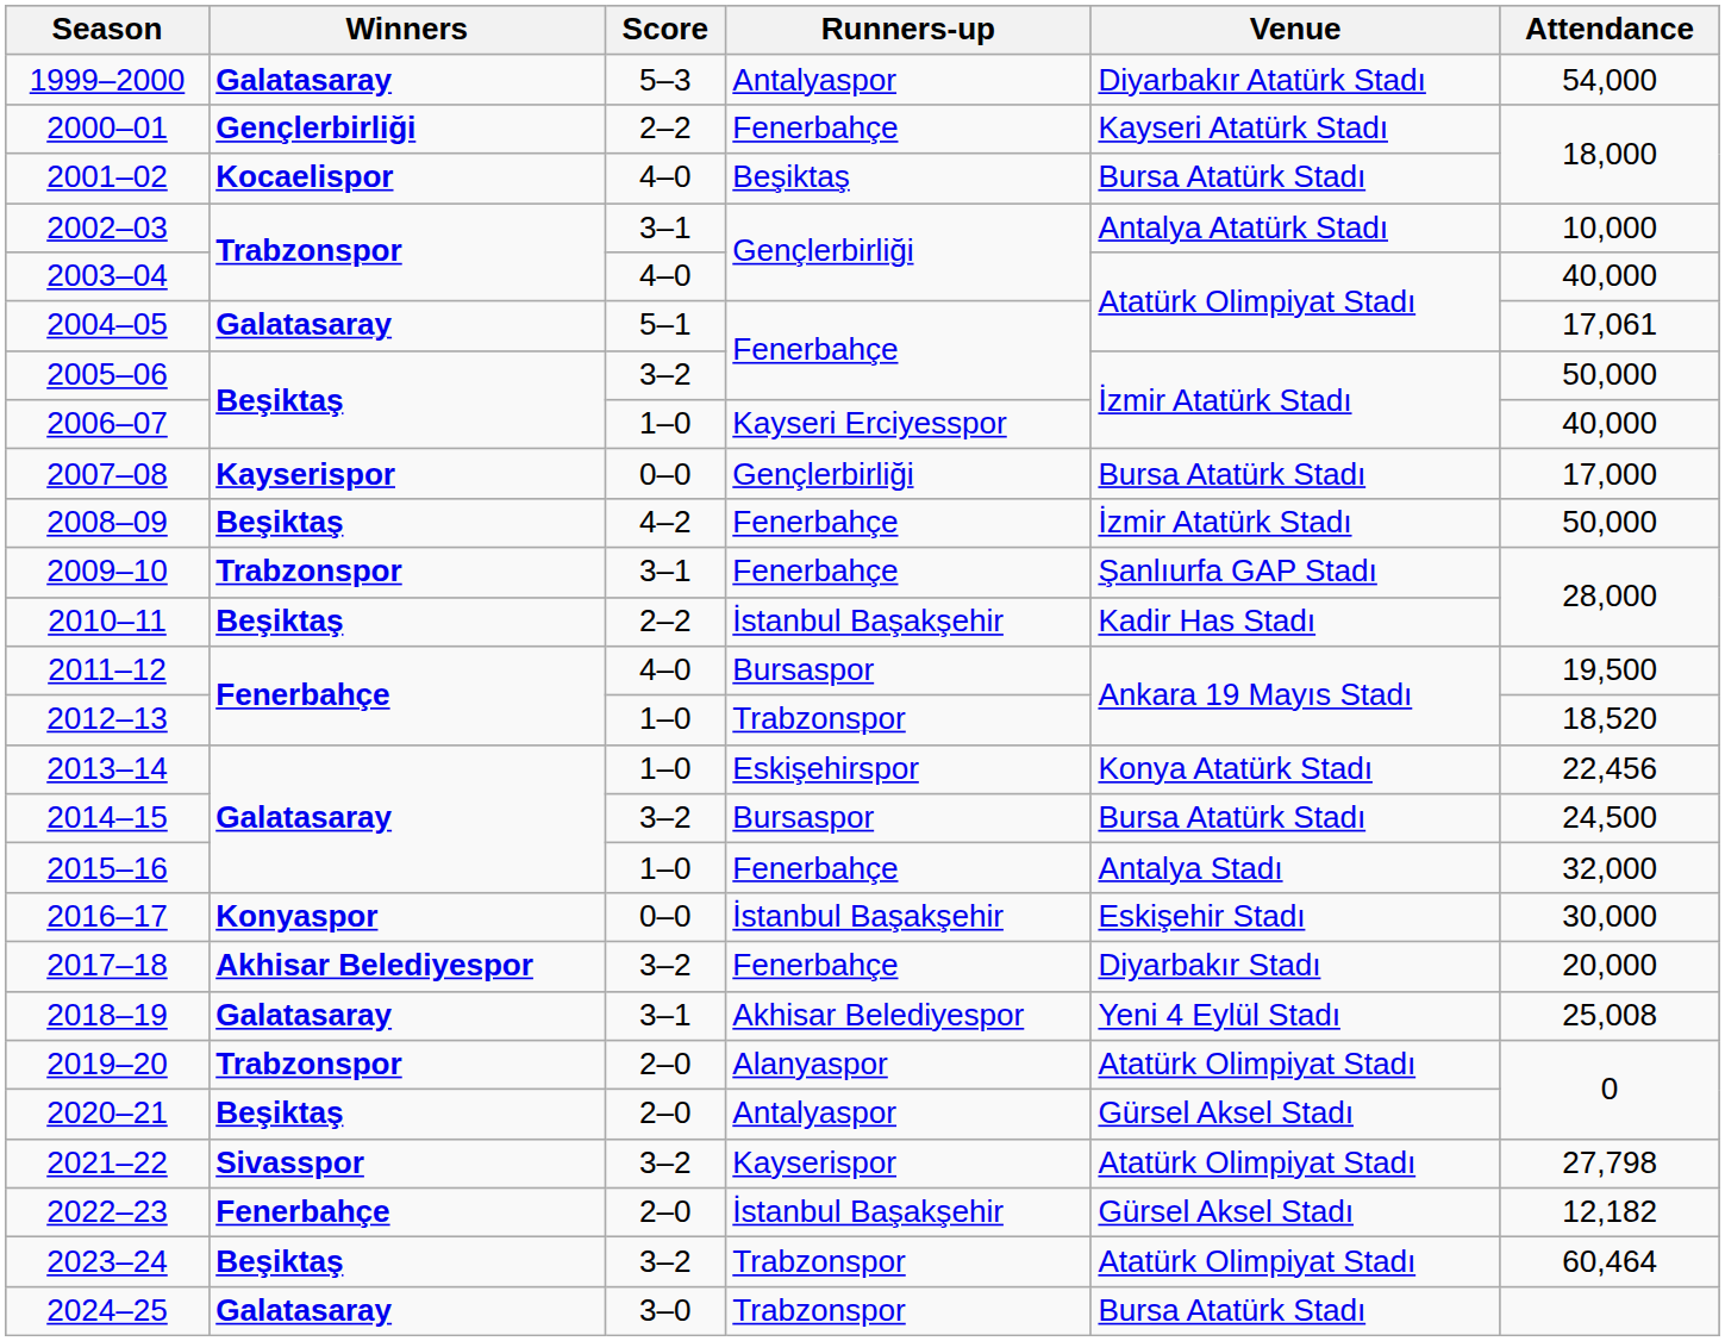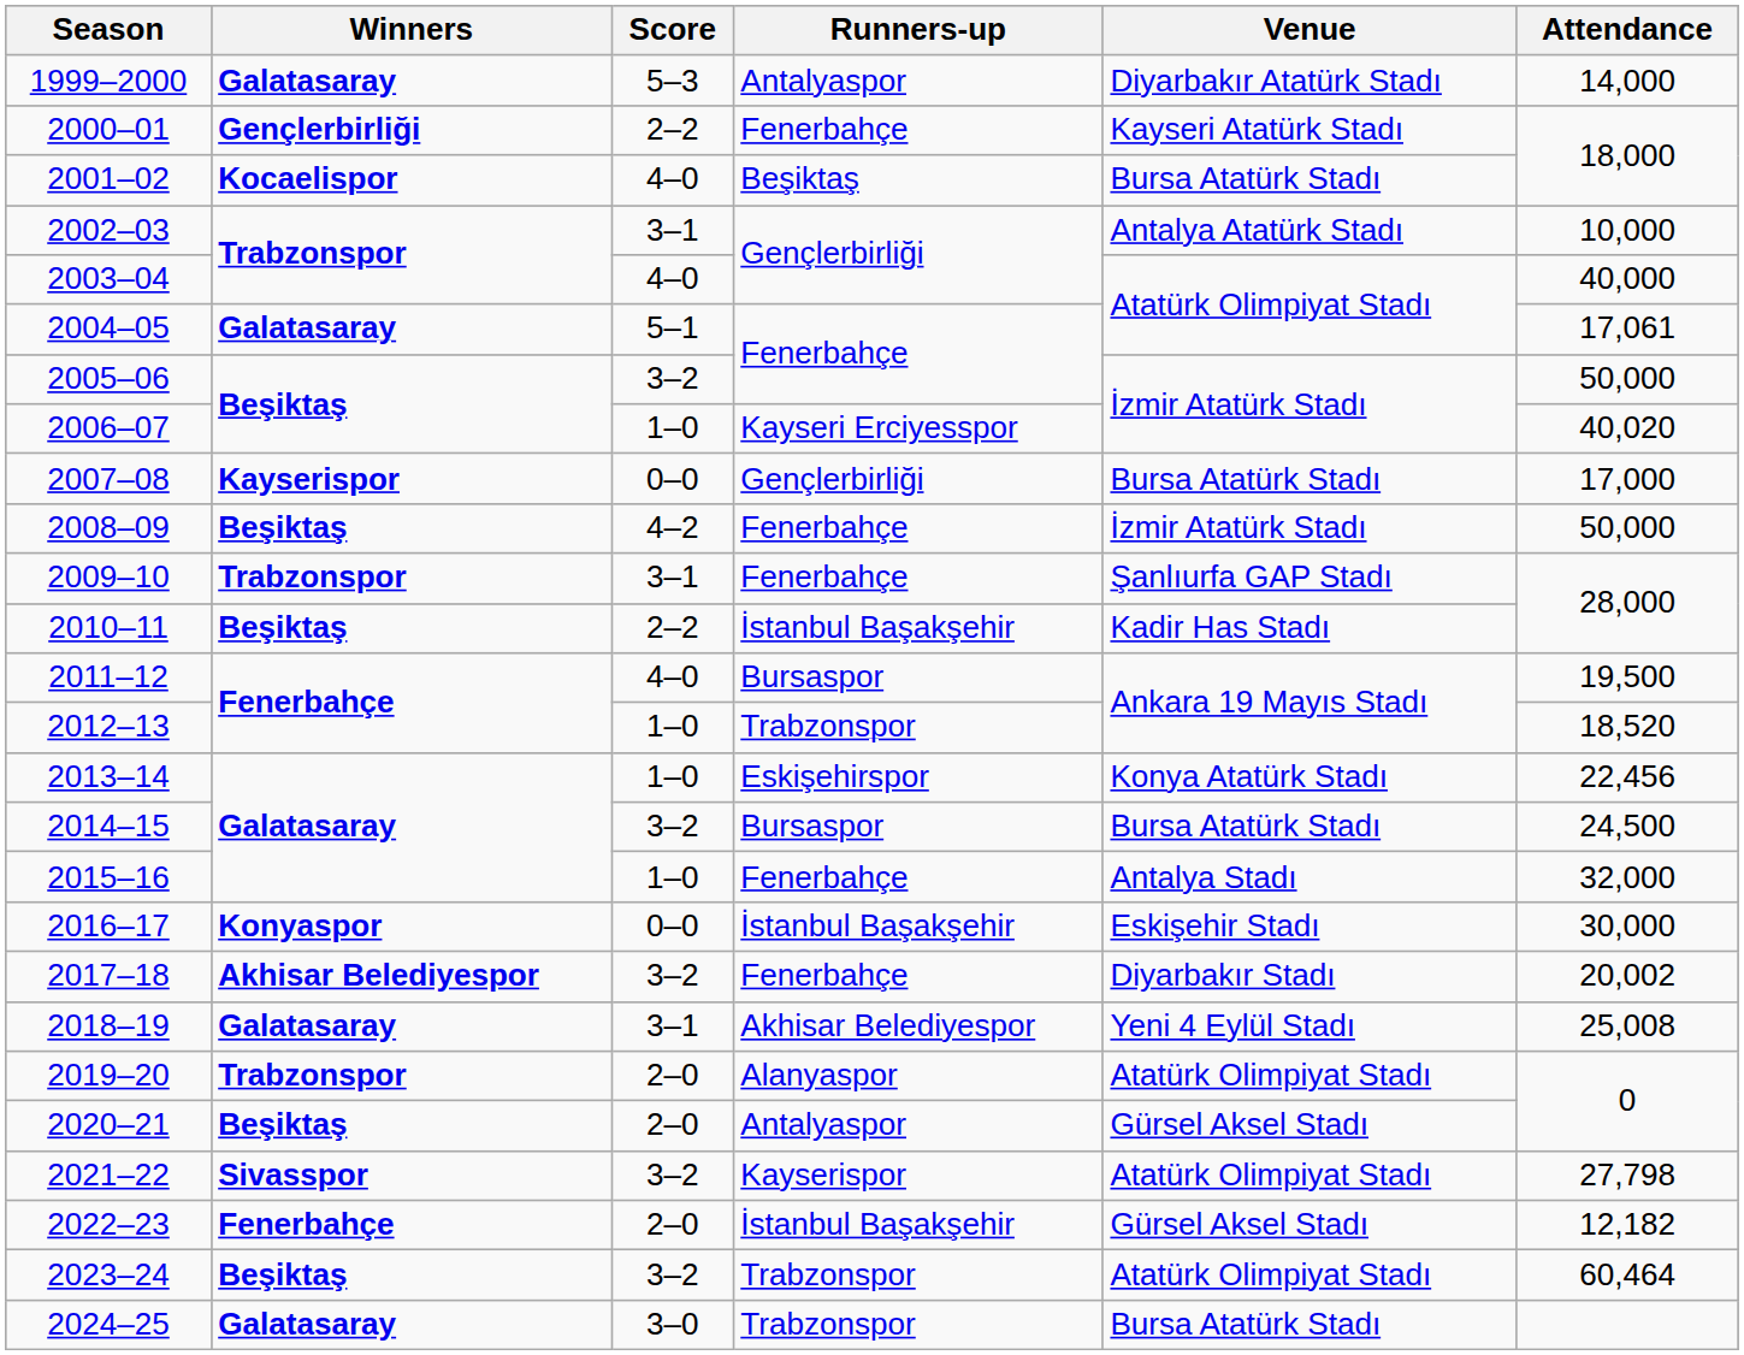 <table class="wikitable sortable" style="width:100%;">
 <tr>
 <th>Season</th>
 <th>Winners</th>
 <th>Score</th>
 <th>Runners-up</th>
 <th>Venue</th>
 <th>Attendance</th>
 </tr>
 <tr>
 <td align=center><a href='#'>1999–2000</a></td>
 <td><strong><a href='#'>Galatasaray</a></strong></td>
 <td align=center>5–3 </td>
 <td><a href='#'>Antalyaspor</a></td>
 <td><a href='#'>Diyarbakır Atatürk Stadı</a></td>
-<td align=center>54,000</td>
+<td align=center>14,000</td>
 </tr>
 <tr>
 <td align=center><a href='#'>2000–01</a></td>
 <td><strong><a href='#'>Gençlerbirliği</a></strong></td>
 <td align=center>2–2 </td>
 <td><a href='#'>Fenerbahçe</a></td>
 <td><a href='#'>Kayseri Atatürk Stadı</a></td>
 <td rowspan="2" align="center">18,000</td>
 </tr>
 <tr>
 <td align=center><a href='#'>2001–02</a></td>
 <td><strong><a href='#'>Kocaelispor</a></strong></td>
 <td align=center>4–0</td>
 <td><a href='#'>Beşiktaş</a></td>
 <td><a href='#'>Bursa Atatürk Stadı</a></td>
 </tr>
 <tr>
 <td align=center><a href='#'>2002–03</a></td>
 <td rowspan="2"><strong><a href='#'>Trabzonspor</a></strong></td>
 <td align=center>3–1</td>
 <td rowspan="2"><a href='#'>Gençlerbirliği</a></td>
 <td><a href='#'>Antalya Atatürk Stadı</a></td>
 <td align=center>10,000</td>
 </tr>
 <tr>
 <td align=center><a href='#'>2003–04</a></td>
 <td align=center>4–0</td>
 <td rowspan="2"><a href='#'>Atatürk Olimpiyat Stadı</a></td>
 <td align=center>40,000</td>
 </tr>
 <tr>
 <td align=center><a href='#'>2004–05</a></td>
 <td><strong><a href='#'>Galatasaray</a></strong></td>
 <td align=center>5–1</td>
 <td rowspan="2"><a href='#'>Fenerbahçe</a></td>
 <td align=center>17,061</td>
 </tr>
 <tr>
 <td align=center><a href='#'>2005–06</a></td>
 <td rowspan="2"><strong><a href='#'>Beşiktaş</a></strong></td>
 <td align=center>3–2 </td>
 <td rowspan="2"><a href='#'>İzmir Atatürk Stadı</a></td>
 <td align=center>50,000</td>
 </tr>
 <tr>
 <td align=center><a href='#'>2006–07</a></td>
 <td align=center>1–0 </td>
 <td><a href='#'>Kayseri Erciyesspor</a></td>
-<td align=center>40,000</td>
+<td align=center>40,020</td>
 </tr>
 <tr>
 <td align=center><a href='#'>2007–08</a></td>
 <td><strong><a href='#'>Kayserispor</a></strong></td>
 <td align=center>0–0 </td>
 <td><a href='#'>Gençlerbirliği</a></td>
 <td><a href='#'>Bursa Atatürk Stadı</a></td>
 <td align=center>17,000</td>
 </tr>
 <tr>
 <td align=center><a href='#'>2008–09</a></td>
 <td><strong><a href='#'>Beşiktaş</a></strong></td>
 <td align=center>4–2</td>
 <td><a href='#'>Fenerbahçe</a></td>
 <td><a href='#'>İzmir Atatürk Stadı</a></td>
 <td align=center>50,000</td>
 </tr>
 <tr>
 <td align=center><a href='#'>2009–10</a></td>
 <td><strong><a href='#'>Trabzonspor</a></strong></td>
 <td align=center>3–1</td>
 <td><a href='#'>Fenerbahçe</a></td>
 <td><a href='#'>Şanlıurfa GAP Stadı</a></td>
 <td rowspan="2" align="center">28,000</td>
 </tr>
 <tr>
 <td align=center><a href='#'>2010–11</a></td>
 <td><strong><a href='#'>Beşiktaş</a></strong></td>
 <td align=center>2–2 </td>
 <td><a href='#'>İstanbul Başakşehir</a></td>
 <td><a href='#'>Kadir Has Stadı</a></td>
 </tr>
 <tr>
 <td align=center><a href='#'>2011–12</a></td>
 <td rowspan="2"><strong><a href='#'>Fenerbahçe</a></strong></td>
 <td align=center>4–0</td>
 <td><a href='#'>Bursaspor</a></td>
 <td rowspan="2"><a href='#'>Ankara 19 Mayıs Stadı</a></td>
 <td align=center>19,500</td>
 </tr>
 <tr>
 <td align=center><a href='#'>2012–13</a></td>
 <td align=center>1–0</td>
 <td><a href='#'>Trabzonspor</a></td>
 <td align=center>18,520</td>
 </tr>
 <tr>
 <td align=center><a href='#'>2013–14</a></td>
 <td rowspan="3"><strong><a href='#'>Galatasaray</a></strong></td>
 <td align=center>1–0</td>
 <td><a href='#'>Eskişehirspor</a></td>
 <td><a href='#'>Konya Atatürk Stadı</a></td>
 <td align=center>22,456</td>
 </tr>
 <tr>
 <td align=center><a href='#'>2014–15</a></td>
 <td align=center>3–2</td>
 <td><a href='#'>Bursaspor</a></td>
 <td><a href='#'>Bursa Atatürk Stadı</a></td>
 <td align=center>24,500</td>
 </tr>
 <tr>
 <td align=center><a href='#'>2015–16</a></td>
 <td align=center>1–0</td>
 <td><a href='#'>Fenerbahçe</a></td>
 <td><a href='#'>Antalya Stadı</a></td>
 <td align=center>32,000</td>
 </tr>
 <tr>
 <td align=center><a href='#'>2016–17</a></td>
 <td><strong><a href='#'>Konyaspor</a></strong></td>
 <td align=center>0–0 </td>
 <td><a href='#'>İstanbul Başakşehir</a></td>
 <td><a href='#'>Eskişehir Stadı</a></td>
 <td align=center>30,000</td>
 </tr>
 <tr>
 <td align=center><a href='#'>2017–18</a></td>
 <td><strong><a href='#'>Akhisar Belediyespor</a></strong></td>
 <td align=center>3–2</td>
 <td><a href='#'>Fenerbahçe</a></td>
 <td><a href='#'>Diyarbakır Stadı</a></td>
-<td align=center>20,000</td>
+<td align=center>20,002</td>
 </tr>
 <tr>
 <td align=center><a href='#'>2018–19</a></td>
 <td><strong><a href='#'>Galatasaray</a></strong></td>
 <td align=center>3–1</td>
 <td><a href='#'>Akhisar Belediyespor</a></td>
 <td><a href='#'>Yeni 4 Eylül Stadı</a></td>
 <td align=center>25,008</td>
 </tr>
 <tr>
 <td align=center><a href='#'>2019–20</a></td>
 <td><strong><a href='#'>Trabzonspor</a></strong></td>
 <td align=center>2–0</td>
 <td><a href='#'>Alanyaspor</a></td>
 <td><a href='#'>Atatürk Olimpiyat Stadı</a></td>
 <td rowspan="2" align="center">0</td>
 </tr>
 <tr>
 <td align=center><a href='#'>2020–21</a></td>
 <td><a href='#'><strong>Beşiktaş</strong></a></td>
 <td align=center>2–0</td>
 <td><a href='#'>Antalyaspor</a></td>
 <td><a href='#'>Gürsel Aksel Stadı</a></td>
 </tr>
 <tr>
 <td align=center><a href='#'>2021–22</a></td>
 <td><strong><a href='#'>Sivasspor</a></strong></td>
 <td align=center>3–2 </td>
 <td><a href='#'>Kayserispor</a></td>
 <td><a href='#'>Atatürk Olimpiyat Stadı</a></td>
 <td align=center>27,798</td>
 </tr>
 <tr>
 <td align=center><a href='#'>2022–23</a></td>
 <td><strong><a href='#'>Fenerbahçe</a></strong></td>
 <td align=center>2–0</td>
 <td><a href='#'>İstanbul Başakşehir</a></td>
 <td><a href='#'>Gürsel Aksel Stadı</a></td>
 <td align=center>12,182</td>
 </tr>
 <tr>
 <td align=center><a href='#'>2023–24</a></td>
 <td><strong><a href='#'>Beşiktaş</a></strong></td>
 <td align=center>3–2</td>
 <td><a href='#'>Trabzonspor</a></td>
 <td><a href='#'>Atatürk Olimpiyat Stadı</a></td>
 <td align=center>60,464</td>
 </tr>
 <tr>
 <td align=center><a href='#'>2024–25</a></td>
 <td><strong><a href='#'>Galatasaray</a></strong></td>
 <td align=center>3–0</td>
 <td><a href='#'>Trabzonspor</a></td>
 <td><a href='#'>Bursa Atatürk Stadı</a></td>
 <td></td>
 </tr>
 </table>
